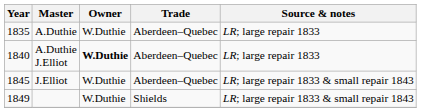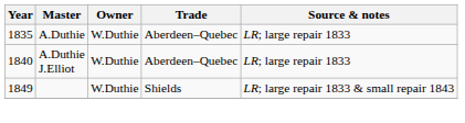 <table class="sortable wikitable">
 <tr>
 <th>Year</th>
 <th>Master</th>
 <th>Owner</th>
 <th>Trade</th>
 <th>Source & notes</th>
 </tr>
 <tr>
 <td>1835</td>
 <td>A.Duthie</td>
 <td>W.Duthie</td>
 <td>Aberdeen–Quebec</td>
 <td><em>LR</em>; large repair 1833</td>
 </tr>
 <tr>
 <td>1840</td>
 <td>A.Duthie<br>J.Elliot</td>
-<td><strong>W.Duthie</strong></td>
+<td>W.Duthie</td>
 <td>Aberdeen–Quebec</td>
 <td><em>LR</em>; large repair 1833</td>
-</tr>
-<tr>
-<td>1845</td>
-<td>J.Elliot</td>
-<td>W.Duthie</td>
-<td>Aberdeen–Quebec</td>
-<td><em>LR</em>; large repair 1833 & small repair 1843</td>
 </tr>
 <tr>
 <td>1849</td>
 <td></td>
 <td>W.Duthie</td>
 <td>Shields</td>
 <td><em>LR</em>; large repair 1833 & small repair 1843</td>
 </tr>
 <tr>
 </tr>
 </table>
